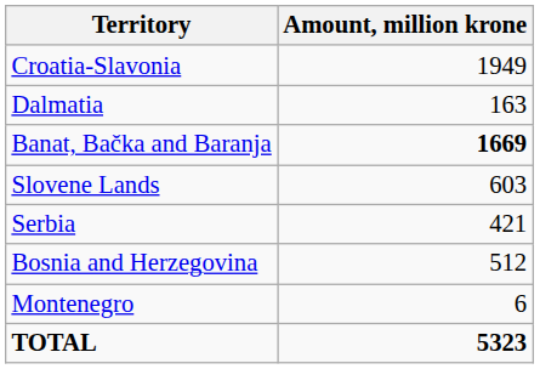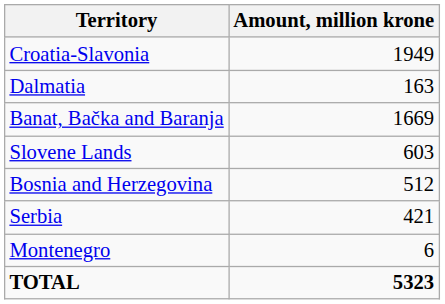 <table class="wikitable">
 <tr>
 <th>Territory</th>
 <th>Amount, million krone</th>
 </tr>
 <tr>
 <td><a href='#'>Croatia-Slavonia</a></td>
 <td style="text-align:right;">1949</td>
 </tr>
 <tr>
 <td><a href='#'>Dalmatia</a></td>
 <td style="text-align:right;">163</td>
 </tr>
 <tr>
 <td><a href='#'>Banat, Bačka and Baranja</a></td>
-<td style="text-align:right;"><strong>1669</strong></td>
+<td style="text-align:right;">1669</td>
 </tr>
 <tr>
 <td><a href='#'>Slovene Lands</a></td>
 <td style="text-align:right;">603</td>
 </tr>
 <tr>
+<td><a href='#'>Bosnia and Herzegovina</a></td>
+<td style="text-align:right;">512</td>
+</tr>
+<tr>
 <td><a href='#'>Serbia</a></td>
 <td style="text-align:right;">421</td>
-</tr>
-<tr>
-<td><a href='#'>Bosnia and Herzegovina</a></td>
-<td style="text-align:right;">512</td>
 </tr>
 <tr>
 <td><a href='#'>Montenegro</a></td>
 <td style="text-align:right;">6</td>
 </tr>
 <tr>
 <td><strong>TOTAL</strong></td>
 <td style="text-align:right;"><strong>5323</strong></td>
 </tr>
 </table>
